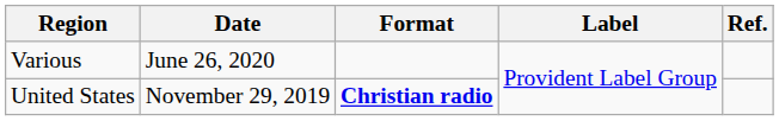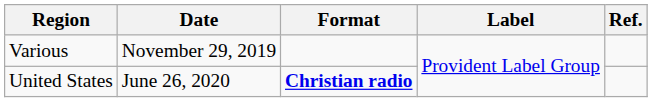 <table class="wikitable plainrowheaders">
 <tr>
 <th scope="col">Region</th>
 <th scope="col">Date</th>
 <th scope="col">Format</th>
 <th scope="col">Label</th>
 <th scope="col">Ref.</th>
 </tr>
 <tr>
 <td>Various</td>
-<td>June 26, 2020</td>
+<td>November 29, 2019</td>
 <td><br></td>
 <td rowspan="2"><a href='#'>Provident Label Group</a></td>
 <td></td>
 </tr>
 <tr>
 <td>United States</td>
-<td>November 29, 2019</td>
+<td>June 26, 2020</td>
 <td><strong><a href='#'>Christian radio</a></strong></td>
 <td></td>
 </tr>
 </table>
